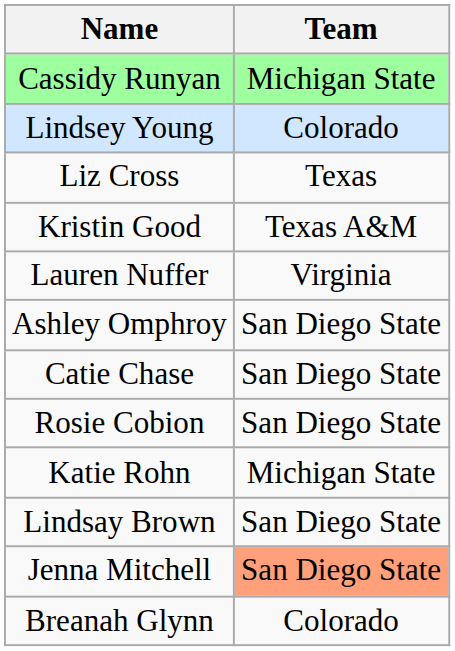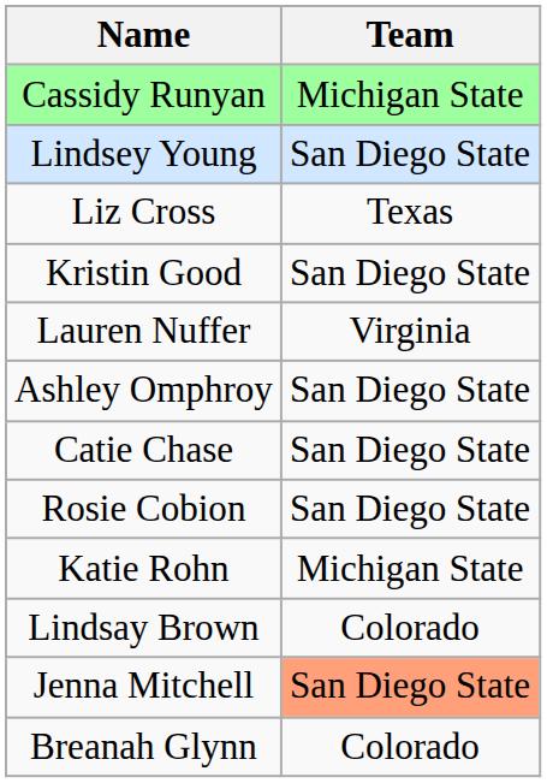 <table class="wikitable" style="text-align:center">
 <tr>
 <th>Name</th>
 <th>Team</th>
 </tr>
 <tr bgcolor="#9eff9e">
 <td>Cassidy Runyan</td>
 <td>Michigan State</td>
 </tr>
 <tr style="background:#d0e7ff">
 <td>Lindsey Young</td>
-<td>Colorado</td>
+<td>San Diego State</td>
 </tr>
 <tr>
 <td>Liz Cross</td>
 <td>Texas</td>
 </tr>
 <tr>
 <td>Kristin Good</td>
-<td>Texas A&M</td>
+<td>San Diego State</td>
 </tr>
 <tr>
 <td>Lauren Nuffer</td>
 <td>Virginia</td>
 </tr>
 <tr>
 <td>Ashley Omphroy</td>
 <td>San Diego State</td>
 </tr>
 <tr>
 <td>Catie Chase</td>
 <td>San Diego State</td>
 </tr>
 <tr>
 <td>Rosie Cobion</td>
 <td>San Diego State</td>
 </tr>
 <tr>
 <td>Katie Rohn</td>
 <td>Michigan State</td>
 </tr>
 <tr>
 <td>Lindsay Brown</td>
-<td>San Diego State</td>
+<td>Colorado</td>
 </tr>
 <tr>
 <td>Jenna Mitchell</td>
 <td style="background: lightsalmon;">San Diego State</td>
 </tr>
 <tr>
 <td>Breanah Glynn</td>
 <td>Colorado</td>
 </tr>
 </table>
